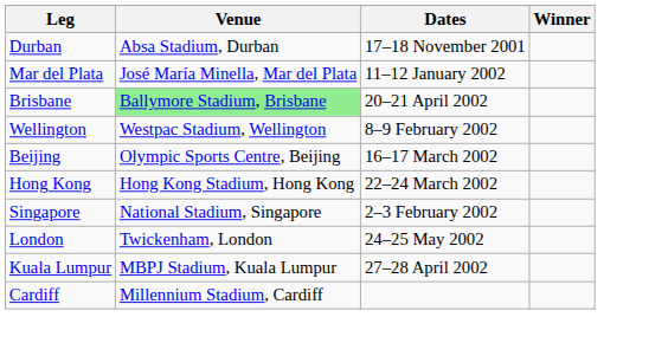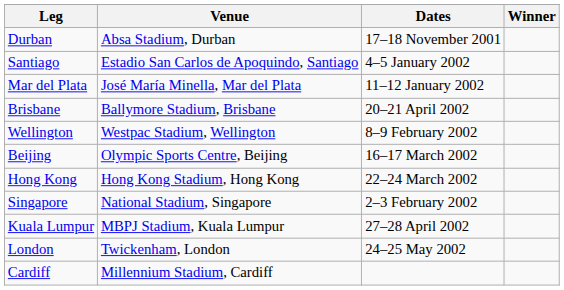 <table class="wikitable sortable" style="text-align:left">
 <tr bgcolor="#efefef">
 </tr>
 <tr bgcolor="#efefef">
 <th>Leg</th>
 <th>Venue</th>
 <th>Dates</th>
 <th>Winner</th>
 </tr>
 <tr>
 <td><a href='#'>Durban</a></td>
 <td><a href='#'>Absa Stadium</a>, Durban</td>
 <td>17–18 November 2001</td>
 <td></td>
 </tr>
 <tr>
+<td><a href='#'>Santiago</a></td>
+<td><a href='#'>Estadio San Carlos de Apoquindo</a>, <a href='#'>Santiago</a></td>
+<td>4–5 January 2002</td>
+<td></td>
+</tr>
+<tr>
 <td><a href='#'>Mar del Plata</a></td>
 <td><a href='#'>José María Minella</a>, <a href='#'>Mar del Plata</a></td>
 <td>11–12 January 2002</td>
 <td></td>
 </tr>
 <tr>
 <td><a href='#'>Brisbane</a></td>
-<td style="background: lightgreen;"><a href='#'>Ballymore Stadium</a>, <a href='#'>Brisbane</a></td>
+<td><a href='#'>Ballymore Stadium</a>, <a href='#'>Brisbane</a></td>
 <td>20–21 April 2002</td>
 <td></td>
 </tr>
 <tr>
 <td><a href='#'>Wellington</a></td>
 <td><a href='#'>Westpac Stadium</a>, <a href='#'>Wellington</a></td>
 <td>8–9 February 2002</td>
 <td></td>
 </tr>
 <tr>
 <td><a href='#'>Beijing</a></td>
 <td><a href='#'>Olympic Sports Centre</a>, Beijing</td>
 <td>16–17 March 2002</td>
 <td></td>
 </tr>
 <tr>
 <td><a href='#'>Hong Kong</a></td>
 <td><a href='#'>Hong Kong Stadium</a>, Hong Kong</td>
 <td>22–24 March 2002</td>
 <td></td>
 </tr>
 <tr>
 <td><a href='#'>Singapore</a></td>
 <td><a href='#'>National Stadium</a>, Singapore</td>
 <td>2–3 February 2002</td>
 <td></td>
 </tr>
 <tr>
+<td><a href='#'>Kuala Lumpur</a></td>
+<td><a href='#'>MBPJ Stadium</a>, Kuala Lumpur</td>
+<td>27–28 April 2002</td>
+<td></td>
+</tr>
+<tr>
 <td><a href='#'>London</a></td>
 <td><a href='#'>Twickenham</a>, London</td>
 <td>24–25 May 2002</td>
-<td></td>
-</tr>
-<tr>
-<td><a href='#'>Kuala Lumpur</a></td>
-<td><a href='#'>MBPJ Stadium</a>, Kuala Lumpur</td>
-<td>27–28 April 2002</td>
 <td></td>
 </tr>
 <tr>
 <td><a href='#'>Cardiff</a></td>
 <td><a href='#'>Millennium Stadium</a>, Cardiff</td>
 <td></td>
 <td></td>
 </tr>
 </table>
